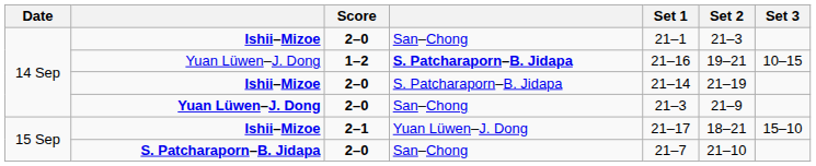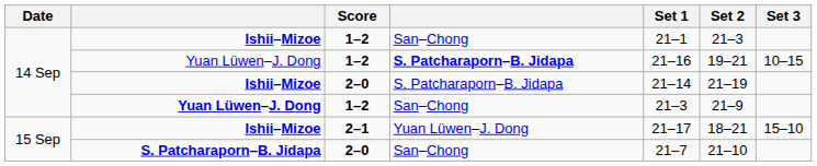 <table class="wikitable" style="text-align: center; font-size:90% ">
 <tr>
 <th width="60">Date</th>
 <th align="right" width="250"></th>
 <th width="60">Score</th>
 <th align="left" width="250"></th>
 <th width="50">Set 1</th>
 <th width="50">Set 2</th>
 <th width="50">Set 3</th>
 </tr>
 <tr>
 <td rowspan=4>14 Sep</td>
 <td align=right><strong><a href='#'>Ishii</a>–<a href='#'>Mizoe</a> </strong></td>
-<td align=center><strong>2–0</strong></td>
+<td align=center><strong>1–2</strong></td>
 <td align=left> <a href='#'>San</a>–<a href='#'>Chong</a></td>
 <td>21–1</td>
 <td>21–3</td>
 <td></td>
 </tr>
 <tr>
 <td align=right><a href='#'>Yuan Lüwen</a>–<a href='#'>J. Dong</a> </td>
 <td align=center><strong>1–2</strong></td>
 <td align=left><strong> <a href='#'>S. Patcharaporn</a>–<a href='#'>B. Jidapa</a></strong></td>
 <td>21–16</td>
 <td>19–21</td>
 <td>10–15</td>
 </tr>
 <tr>
 <td align=right><strong><a href='#'>Ishii</a>–<a href='#'>Mizoe</a> </strong></td>
 <td align=center><strong>2–0</strong></td>
 <td align=left> <a href='#'>S. Patcharaporn</a>–<a href='#'>B. Jidapa</a></td>
 <td>21–14</td>
 <td>21–19</td>
 <td></td>
 </tr>
 <tr>
 <td align=right><strong><a href='#'>Yuan Lüwen</a>–<a href='#'>J. Dong</a> </strong></td>
-<td align=center><strong>2–0</strong></td>
+<td align=center><strong>1–2</strong></td>
 <td align=left> <a href='#'>San</a>–<a href='#'>Chong</a></td>
 <td>21–3</td>
 <td>21–9</td>
 <td></td>
 </tr>
 <tr>
 <td rowspan=2>15 Sep</td>
 <td align=right><strong><a href='#'>Ishii</a>–<a href='#'>Mizoe</a> </strong></td>
 <td align=center><strong>2–1</strong></td>
 <td align=left> <a href='#'>Yuan Lüwen</a>–<a href='#'>J. Dong</a></td>
 <td>21–17</td>
 <td>18–21</td>
 <td>15–10</td>
 </tr>
 <tr>
 <td align=right><strong><a href='#'>S. Patcharaporn</a>–<a href='#'>B. Jidapa</a> </strong></td>
 <td align=center><strong>2–0</strong></td>
 <td align=left> <a href='#'>San</a>–<a href='#'>Chong</a></td>
 <td>21–7</td>
 <td>21–10</td>
 <td></td>
 </tr>
 </table>
